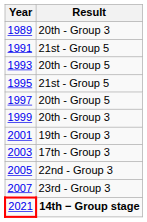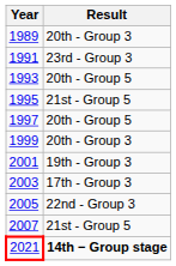 <table class="wikitable">
 <tr>
 <th>Year</th>
 <th>Result</th>
 </tr>
 <tr>
 <td><a href='#'>1989</a></td>
 <td>20th - Group 3</td>
 </tr>
 <tr>
 <td><a href='#'>1991</a></td>
-<td>21st - Group 5</td>
+<td>23rd - Group 3</td>
 </tr>
 <tr>
 <td><a href='#'>1993</a></td>
 <td>20th - Group 5</td>
 </tr>
 <tr>
 <td><a href='#'>1995</a></td>
 <td>21st - Group 5</td>
 </tr>
 <tr>
 <td><a href='#'>1997</a></td>
 <td>20th - Group 5</td>
 </tr>
 <tr>
 <td><a href='#'>1999</a></td>
 <td>20th - Group 3</td>
 </tr>
 <tr>
 <td><a href='#'>2001</a></td>
 <td>19th - Group 3</td>
 </tr>
 <tr>
 <td><a href='#'>2003</a></td>
 <td>17th - Group 3</td>
 </tr>
 <tr>
 <td><a href='#'>2005</a></td>
 <td>22nd - Group 3</td>
 </tr>
 <tr>
 <td><a href='#'>2007</a></td>
-<td>23rd - Group 3</td>
+<td>21st - Group 5</td>
 </tr>
 <tr>
 <td style="border: 3px solid red"><a href='#'>2021</a></td>
 <td><strong>14th − Group stage</strong></td>
 </tr>
 </table>
